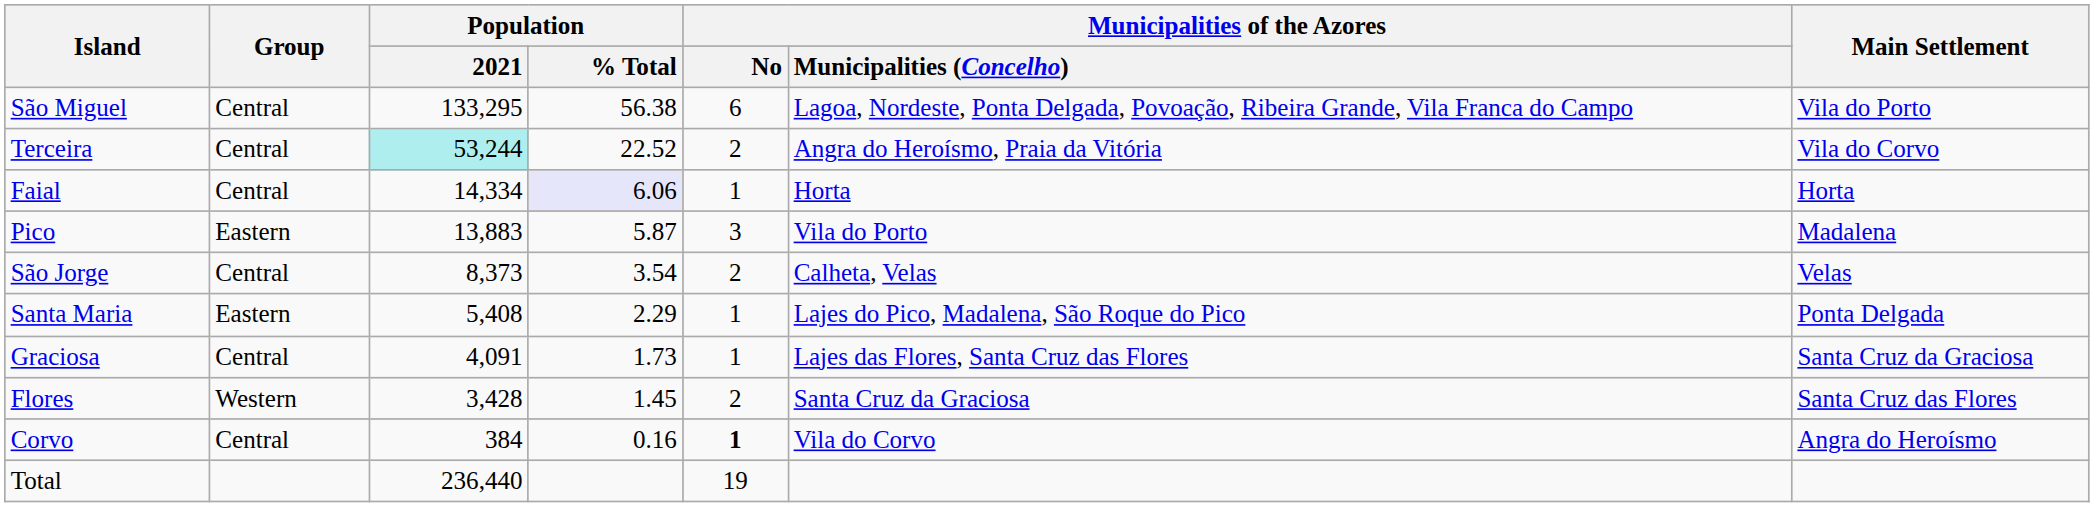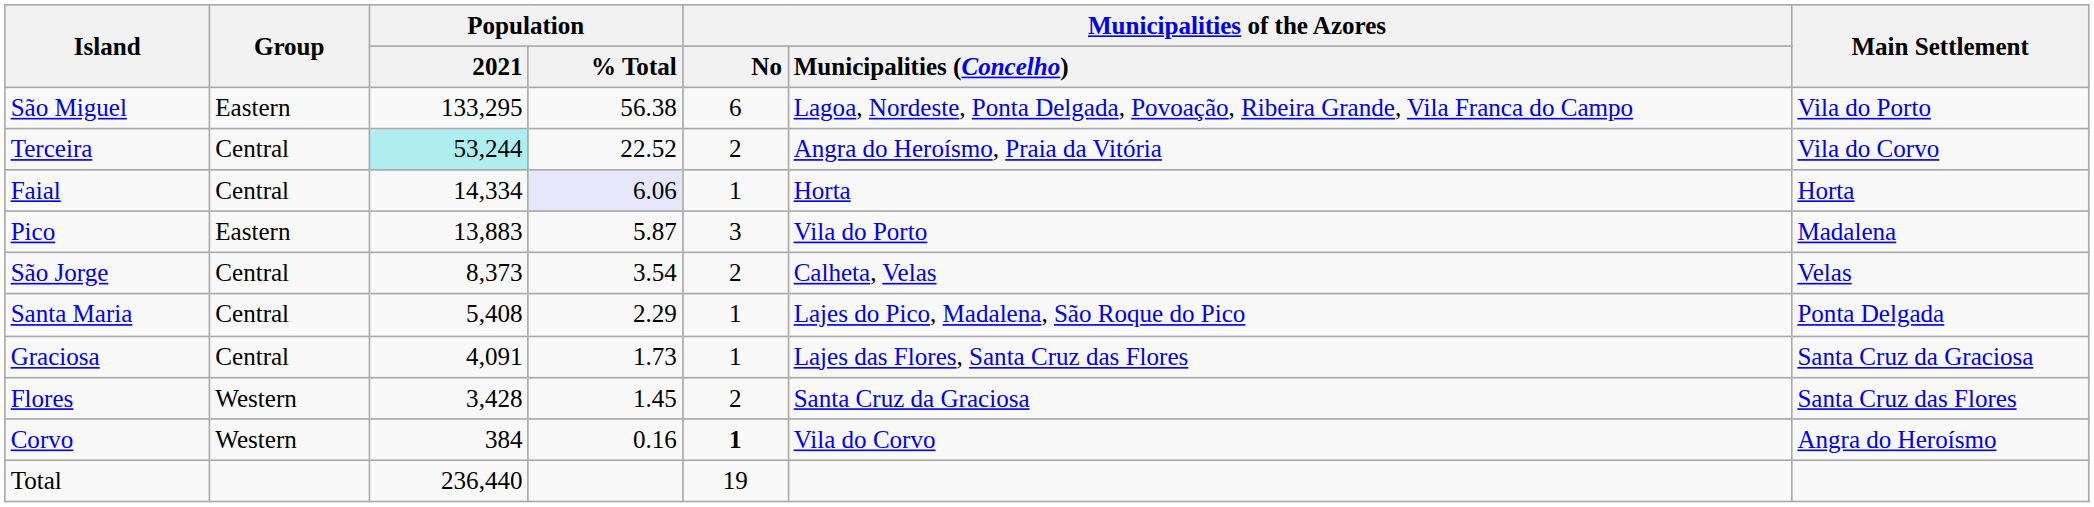 <table class="wikitable" style="font-size:95%; margin:1em auto 1em auto;">
 <tr>
 <th rowspan="2" style="width:100pt;">Island</th>
 <th rowspan="2" style="width:75pt;">Group</th>
 <th colspan="2" style="width:100pt;">Population</th>
 <th colspan="2"><a href='#'>Municipalities</a> of the Azores</th>
 <th rowspan="2" style="width:150pt;">Main Settlement</th>
 </tr>
 <tr>
 <th style="text-align:right; width:75pt;">2021</th>
 <th style="text-align:right; width:75pt;">% Total</th>
 <th style="text-align:right; width:50pt;">No</th>
 <th style="text-align:left; width:550pt;">Municipalities (<em><a href='#'>Concelho</a></em>)</th>
 </tr>
 <tr>
 <td><a href='#'>São Miguel</a></td>
-<td>Central</td>
+<td>Eastern</td>
 <td align="right">133,295</td>
 <td align="right">56.38</td>
 <td style="text-align:center;">6</td>
 <td><a href='#'>Lagoa</a>, <a href='#'>Nordeste</a>, <a href='#'>Ponta Delgada</a>, <a href='#'>Povoação</a>, <a href='#'>Ribeira Grande</a>, <a href='#'>Vila Franca do Campo</a></td>
 <td><a href='#'>Vila do Porto</a></td>
 </tr>
 <tr>
 <td><a href='#'>Terceira</a></td>
 <td>Central</td>
 <td align="right" style="background: paleturquoise;">53,244</td>
 <td align="right">22.52</td>
 <td style="text-align:center;">2</td>
 <td><a href='#'>Angra do Heroísmo</a>, <a href='#'>Praia da Vitória</a></td>
 <td><a href='#'>Vila do Corvo</a></td>
 </tr>
 <tr>
 <td><a href='#'>Faial</a></td>
 <td>Central</td>
 <td align="right">14,334</td>
 <td align="right" style="background: lavender;">6.06</td>
 <td style="text-align:center;">1</td>
 <td><a href='#'>Horta</a></td>
 <td><a href='#'>Horta</a></td>
 </tr>
 <tr>
 <td><a href='#'>Pico</a></td>
 <td>Eastern</td>
 <td align="right">13,883</td>
 <td align="right">5.87</td>
 <td style="text-align:center;">3</td>
 <td><a href='#'>Vila do Porto</a></td>
 <td><a href='#'>Madalena</a></td>
 </tr>
 <tr>
 <td><a href='#'>São Jorge</a></td>
 <td>Central</td>
 <td align="right">8,373</td>
 <td align="right">3.54</td>
 <td style="text-align:center;">2</td>
 <td><a href='#'>Calheta</a>, <a href='#'>Velas</a></td>
 <td><a href='#'>Velas</a></td>
 </tr>
 <tr>
 <td><a href='#'>Santa Maria</a></td>
-<td>Eastern</td>
+<td>Central</td>
 <td align="right">5,408</td>
 <td align="right">2.29</td>
 <td style="text-align:center;">1</td>
 <td><a href='#'>Lajes do Pico</a>, <a href='#'>Madalena</a>, <a href='#'>São Roque do Pico</a></td>
 <td><a href='#'>Ponta Delgada</a></td>
 </tr>
 <tr>
 <td><a href='#'>Graciosa</a></td>
 <td>Central</td>
 <td align="right">4,091</td>
 <td align="right">1.73</td>
 <td style="text-align:center;">1</td>
 <td><a href='#'>Lajes das Flores</a>, <a href='#'>Santa Cruz das Flores</a></td>
 <td><a href='#'>Santa Cruz da Graciosa</a></td>
 </tr>
 <tr>
 <td><a href='#'>Flores</a></td>
 <td>Western</td>
 <td align="right">3,428</td>
 <td align="right">1.45</td>
 <td style="text-align:center;">2</td>
 <td><a href='#'>Santa Cruz da Graciosa</a></td>
 <td><a href='#'>Santa Cruz das Flores</a></td>
 </tr>
 <tr>
 <td><a href='#'>Corvo</a></td>
-<td>Central</td>
+<td>Western</td>
 <td align="right">384</td>
 <td align="right">0.16</td>
 <td style="text-align:center;"><strong>1</strong></td>
 <td><a href='#'>Vila do Corvo</a></td>
 <td><a href='#'>Angra do Heroísmo</a></td>
 </tr>
 <tr>
 <td>Total</td>
 <td></td>
 <td style="text-align:right;">236,440</td>
 <td></td>
 <td style="text-align:center;">19</td>
 <td></td>
 <td></td>
 </tr>
 </table>
